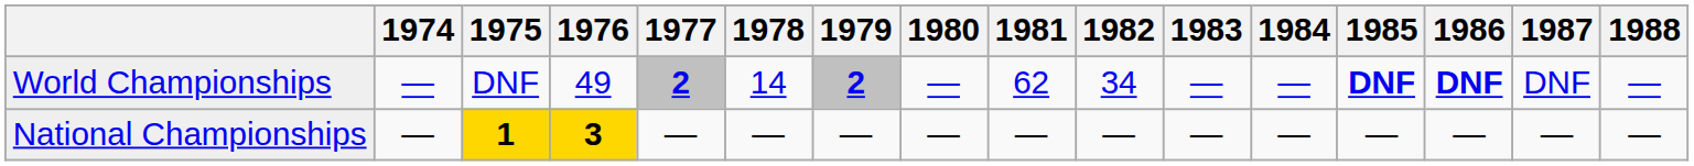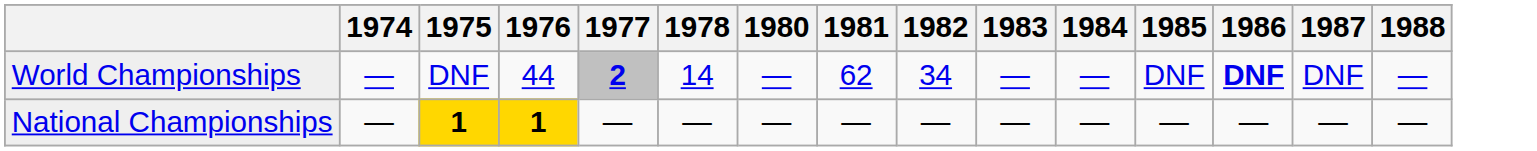 <table class="wikitable plainrowheaders">
 <tr>
 <th scope="col"></th>
 <th scope="col">1974</th>
 <th scope="col">1975</th>
 <th scope="col">1976</th>
 <th scope="col">1977</th>
 <th scope="col">1978</th>
-<th scope="col">1979</th>
 <th scope="col">1980</th>
 <th scope="col">1981</th>
 <th scope="col">1982</th>
 <th scope="col">1983</th>
 <th scope="col">1984</th>
 <th scope="col">1985</th>
 <th scope="col">1986</th>
 <th scope="col">1987</th>
 <th scope="col">1988</th>
 </tr>
 <tr style="text-align:center;">
 <td style="text-align:left; background:#efefef;"> <a href='#'>World Championships</a></td>
 <td><a href='#'>—</a></td>
 <td><a href='#'>DNF</a></td>
-<td><a href='#'>49</a></td>
+<td><a href='#'>44</a></td>
 <td style="text-align:center; background:#C0C0C0;"><a href='#'><strong>2</strong></a></td>
 <td><a href='#'>14</a></td>
-<td style="text-align:center; background:#C0C0C0;"><a href='#'><strong>2</strong></a></td>
 <td><a href='#'>—</a></td>
 <td><a href='#'>62</a></td>
 <td><a href='#'>34</a></td>
 <td><a href='#'>—</a></td>
 <td><a href='#'>—</a></td>
-<td><strong><a href='#'>DNF</a></strong></td>
+<td><a href='#'>DNF</a></td>
 <td><strong><a href='#'>DNF</a></strong></td>
 <td><a href='#'>DNF</a></td>
 <td><a href='#'>—</a></td>
 </tr>
 <tr style="text-align:center;">
 <td style="text-align:left; background:#efefef;"> <a href='#'>National Championships</a></td>
 <td>—</td>
 <td style="text-align:center; background:gold;"><strong>1</strong></td>
-<td style="text-align:center; background:gold;"><strong>3</strong></td>
-<td>—</td>
+<td style="text-align:center; background:gold;"><strong>1</strong></td>
 <td>—</td>
 <td>—</td>
 <td>—</td>
 <td>—</td>
 <td>—</td>
 <td>—</td>
 <td>—</td>
 <td>—</td>
 <td>—</td>
 <td>—</td>
 <td>—</td>
 </tr>
 </table>
